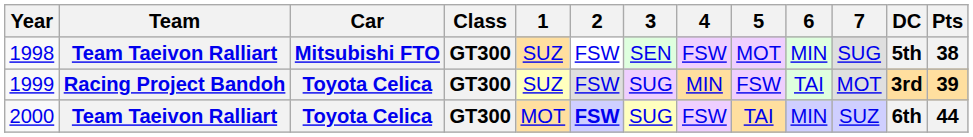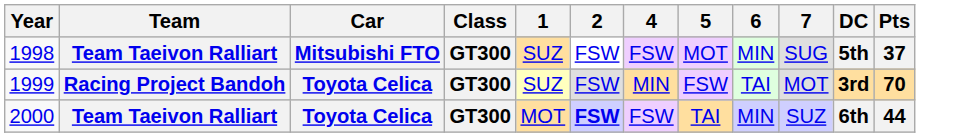 <table class="wikitable" style="text-align:center; font-size:90%">
 <tr>
 <th>Year</th>
 <th>Team</th>
 <th>Car</th>
 <th>Class</th>
 <th>1</th>
 <th>2</th>
-<th>3</th>
 <th>4</th>
 <th>5</th>
 <th>6</th>
 <th>7</th>
 <th>DC</th>
 <th>Pts</th>
 </tr>
 <tr>
 <td><a href='#'>1998</a></td>
 <th><a href='#'>Team Taeivon Ralliart</a></th>
 <th><a href='#'>Mitsubishi FTO</a></th>
 <th>GT300</th>
 <td style="background:#FFDF9F;"><a href='#'>SUZ</a><br></td>
 <td style="background:#FFFFFF;"><a href='#'>FSW</a><br></td>
-<td style="background:#DFFFDF;"><a href='#'>SEN</a><br></td>
 <td style="background:#EFCFFF;"><a href='#'>FSW</a><br></td>
 <td style="background:#EFCFFF;"><a href='#'>MOT</a><br></td>
 <td style="background:#DFFFDF;"><a href='#'>MIN</a><br></td>
 <td style="background:#DFDFDF;"><a href='#'>SUG</a><br></td>
 <th>5th</th>
-<th>38</th>
+<th>37</th>
 </tr>
 <tr>
 <td><a href='#'>1999</a></td>
 <th><a href='#'>Racing Project Bandoh</a></th>
 <th><a href='#'>Toyota Celica</a></th>
 <th>GT300</th>
 <td style="background:#FFFFBF;"><a href='#'>SUZ</a><br></td>
 <td bgcolor="#DFDFDF"><a href='#'>FSW</a><br></td>
-<td style="background:#EFCFFF;"><a href='#'>SUG</a><br></td>
 <td style="background:#FFDF9F;"><a href='#'>MIN</a><br></td>
 <td style="background:#EFCFFF;"><a href='#'>FSW</a><br></td>
 <td style="background:#DFFFDF;"><a href='#'>TAI</a><br></td>
 <td style="background:#DFDFDF;"><a href='#'>MOT</a><br></td>
 <th style="background:#FFDF9F;"><strong>3rd</strong></th>
-<th style="background:#FFDF9F;"><strong>39</strong></th>
+<th style="background:#FFDF9F;"><strong>70</strong></th>
 </tr>
 <tr>
 <td><a href='#'>2000</a></td>
 <th><a href='#'>Team Taeivon Ralliart</a></th>
 <th><a href='#'>Toyota Celica</a></th>
 <th>GT300</th>
 <td style="background:#FFDF9F;"><a href='#'>MOT</a><br></td>
 <td style="background:#CFCFFF;"><strong><a href='#'>FSW</a><br></strong></td>
-<td style="background:#FFFFBF;"><a href='#'>SUG</a><br></td>
 <td style="background:#EFCFFF;"><a href='#'>FSW</a><br></td>
 <td style="background:#FFDF9F;"><a href='#'>TAI</a><br></td>
 <td style="background:#CFCFFF;"><a href='#'>MIN</a><br></td>
 <td style="background:#CFCFFF;"><a href='#'>SUZ</a><br></td>
 <th>6th</th>
 <th>44</th>
 </tr>
 </table>
